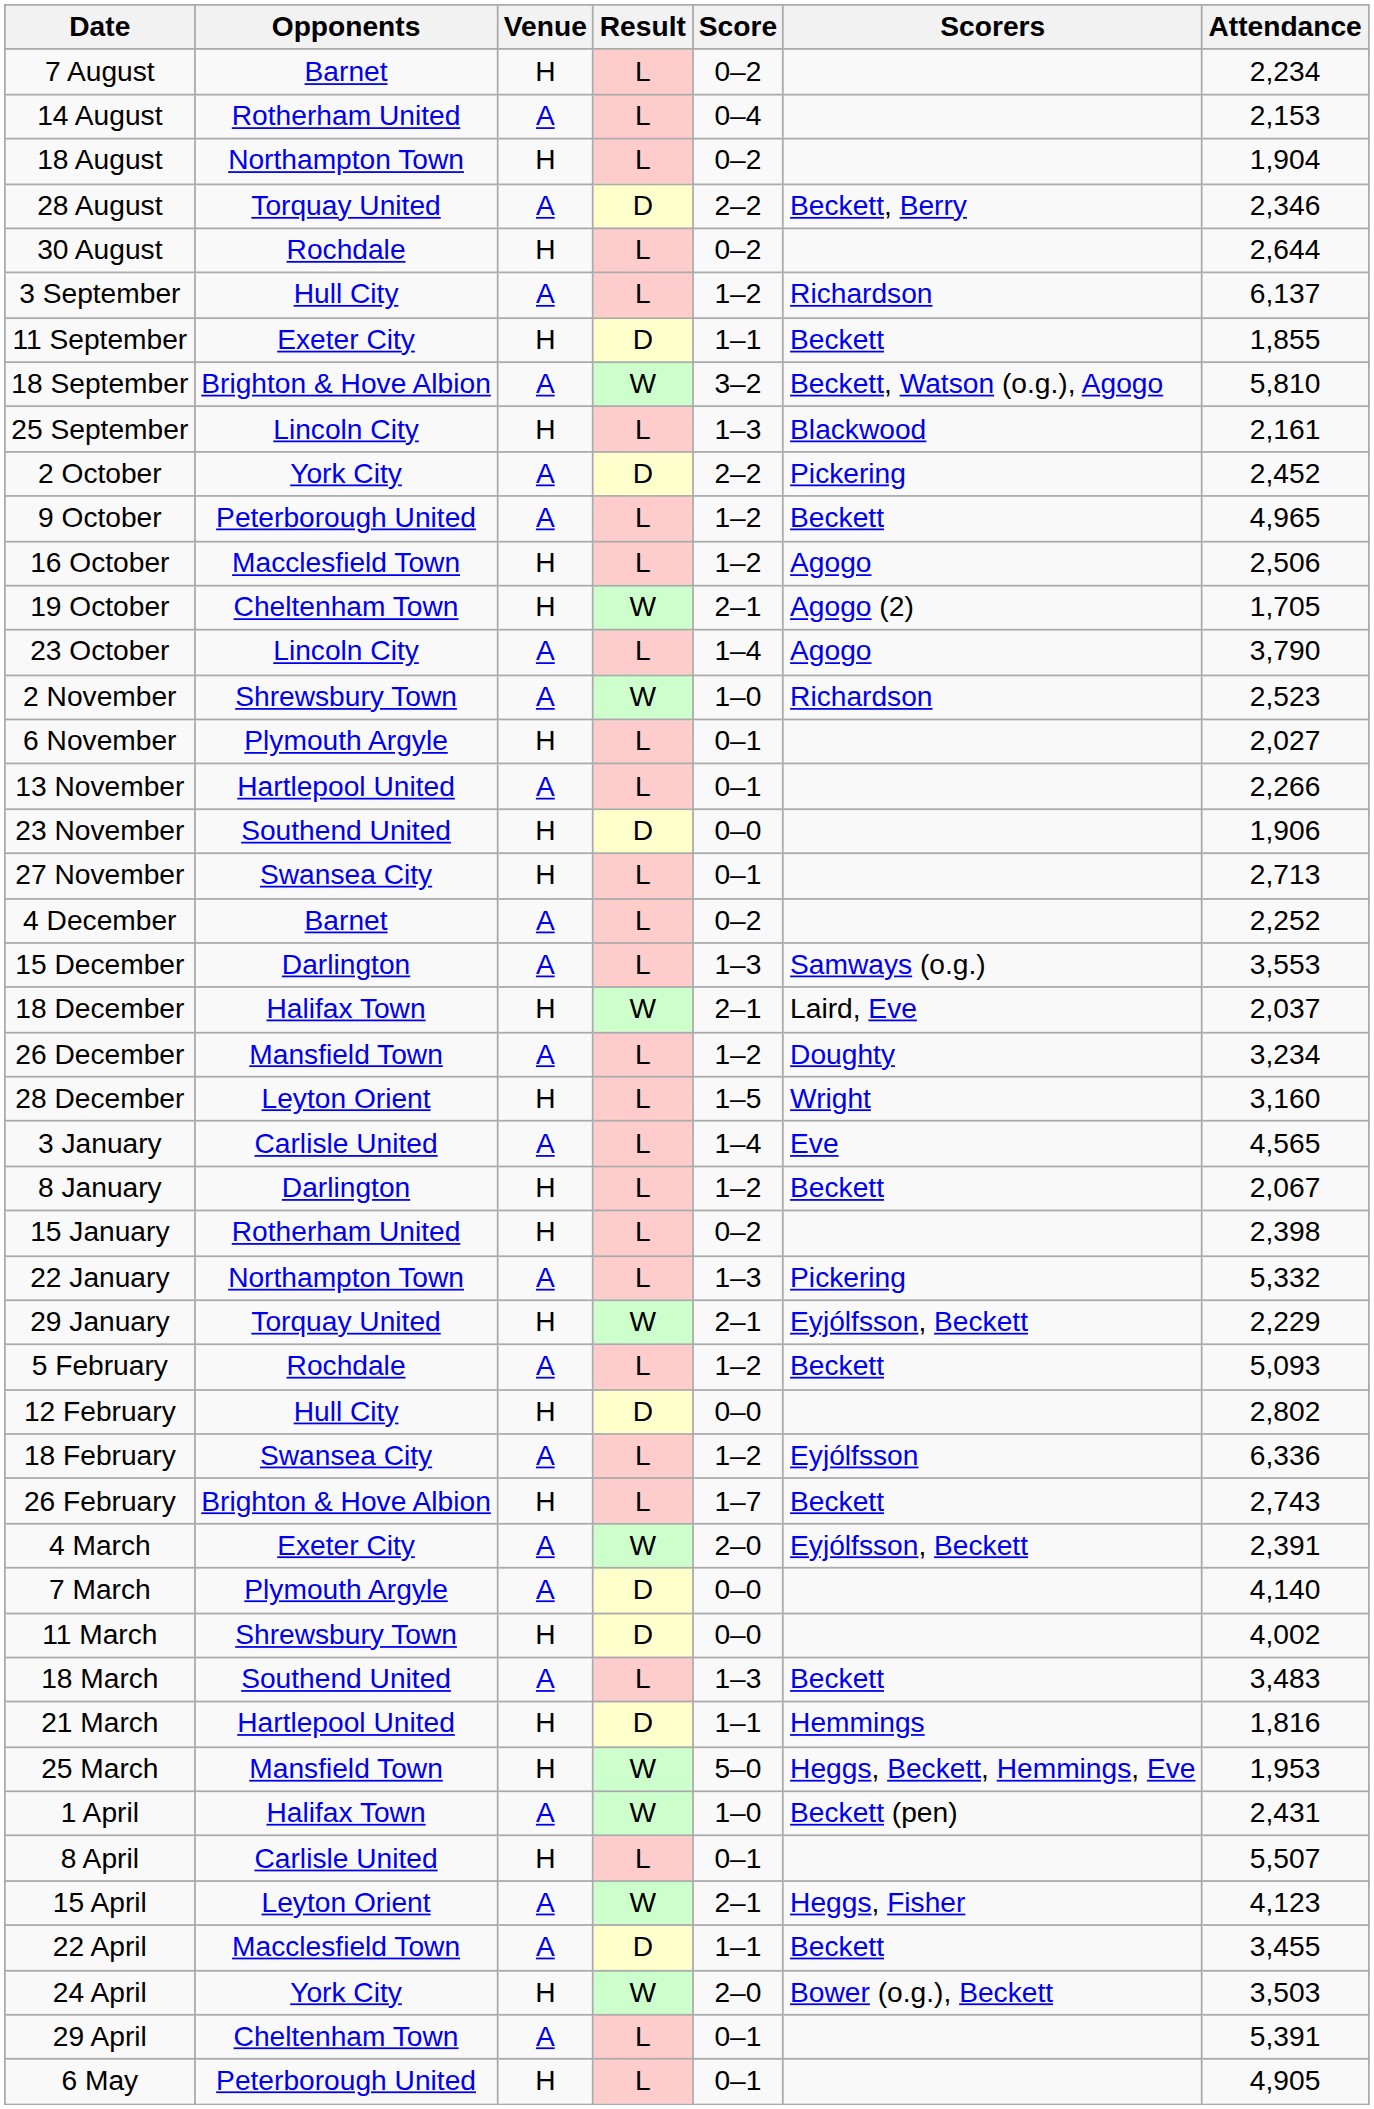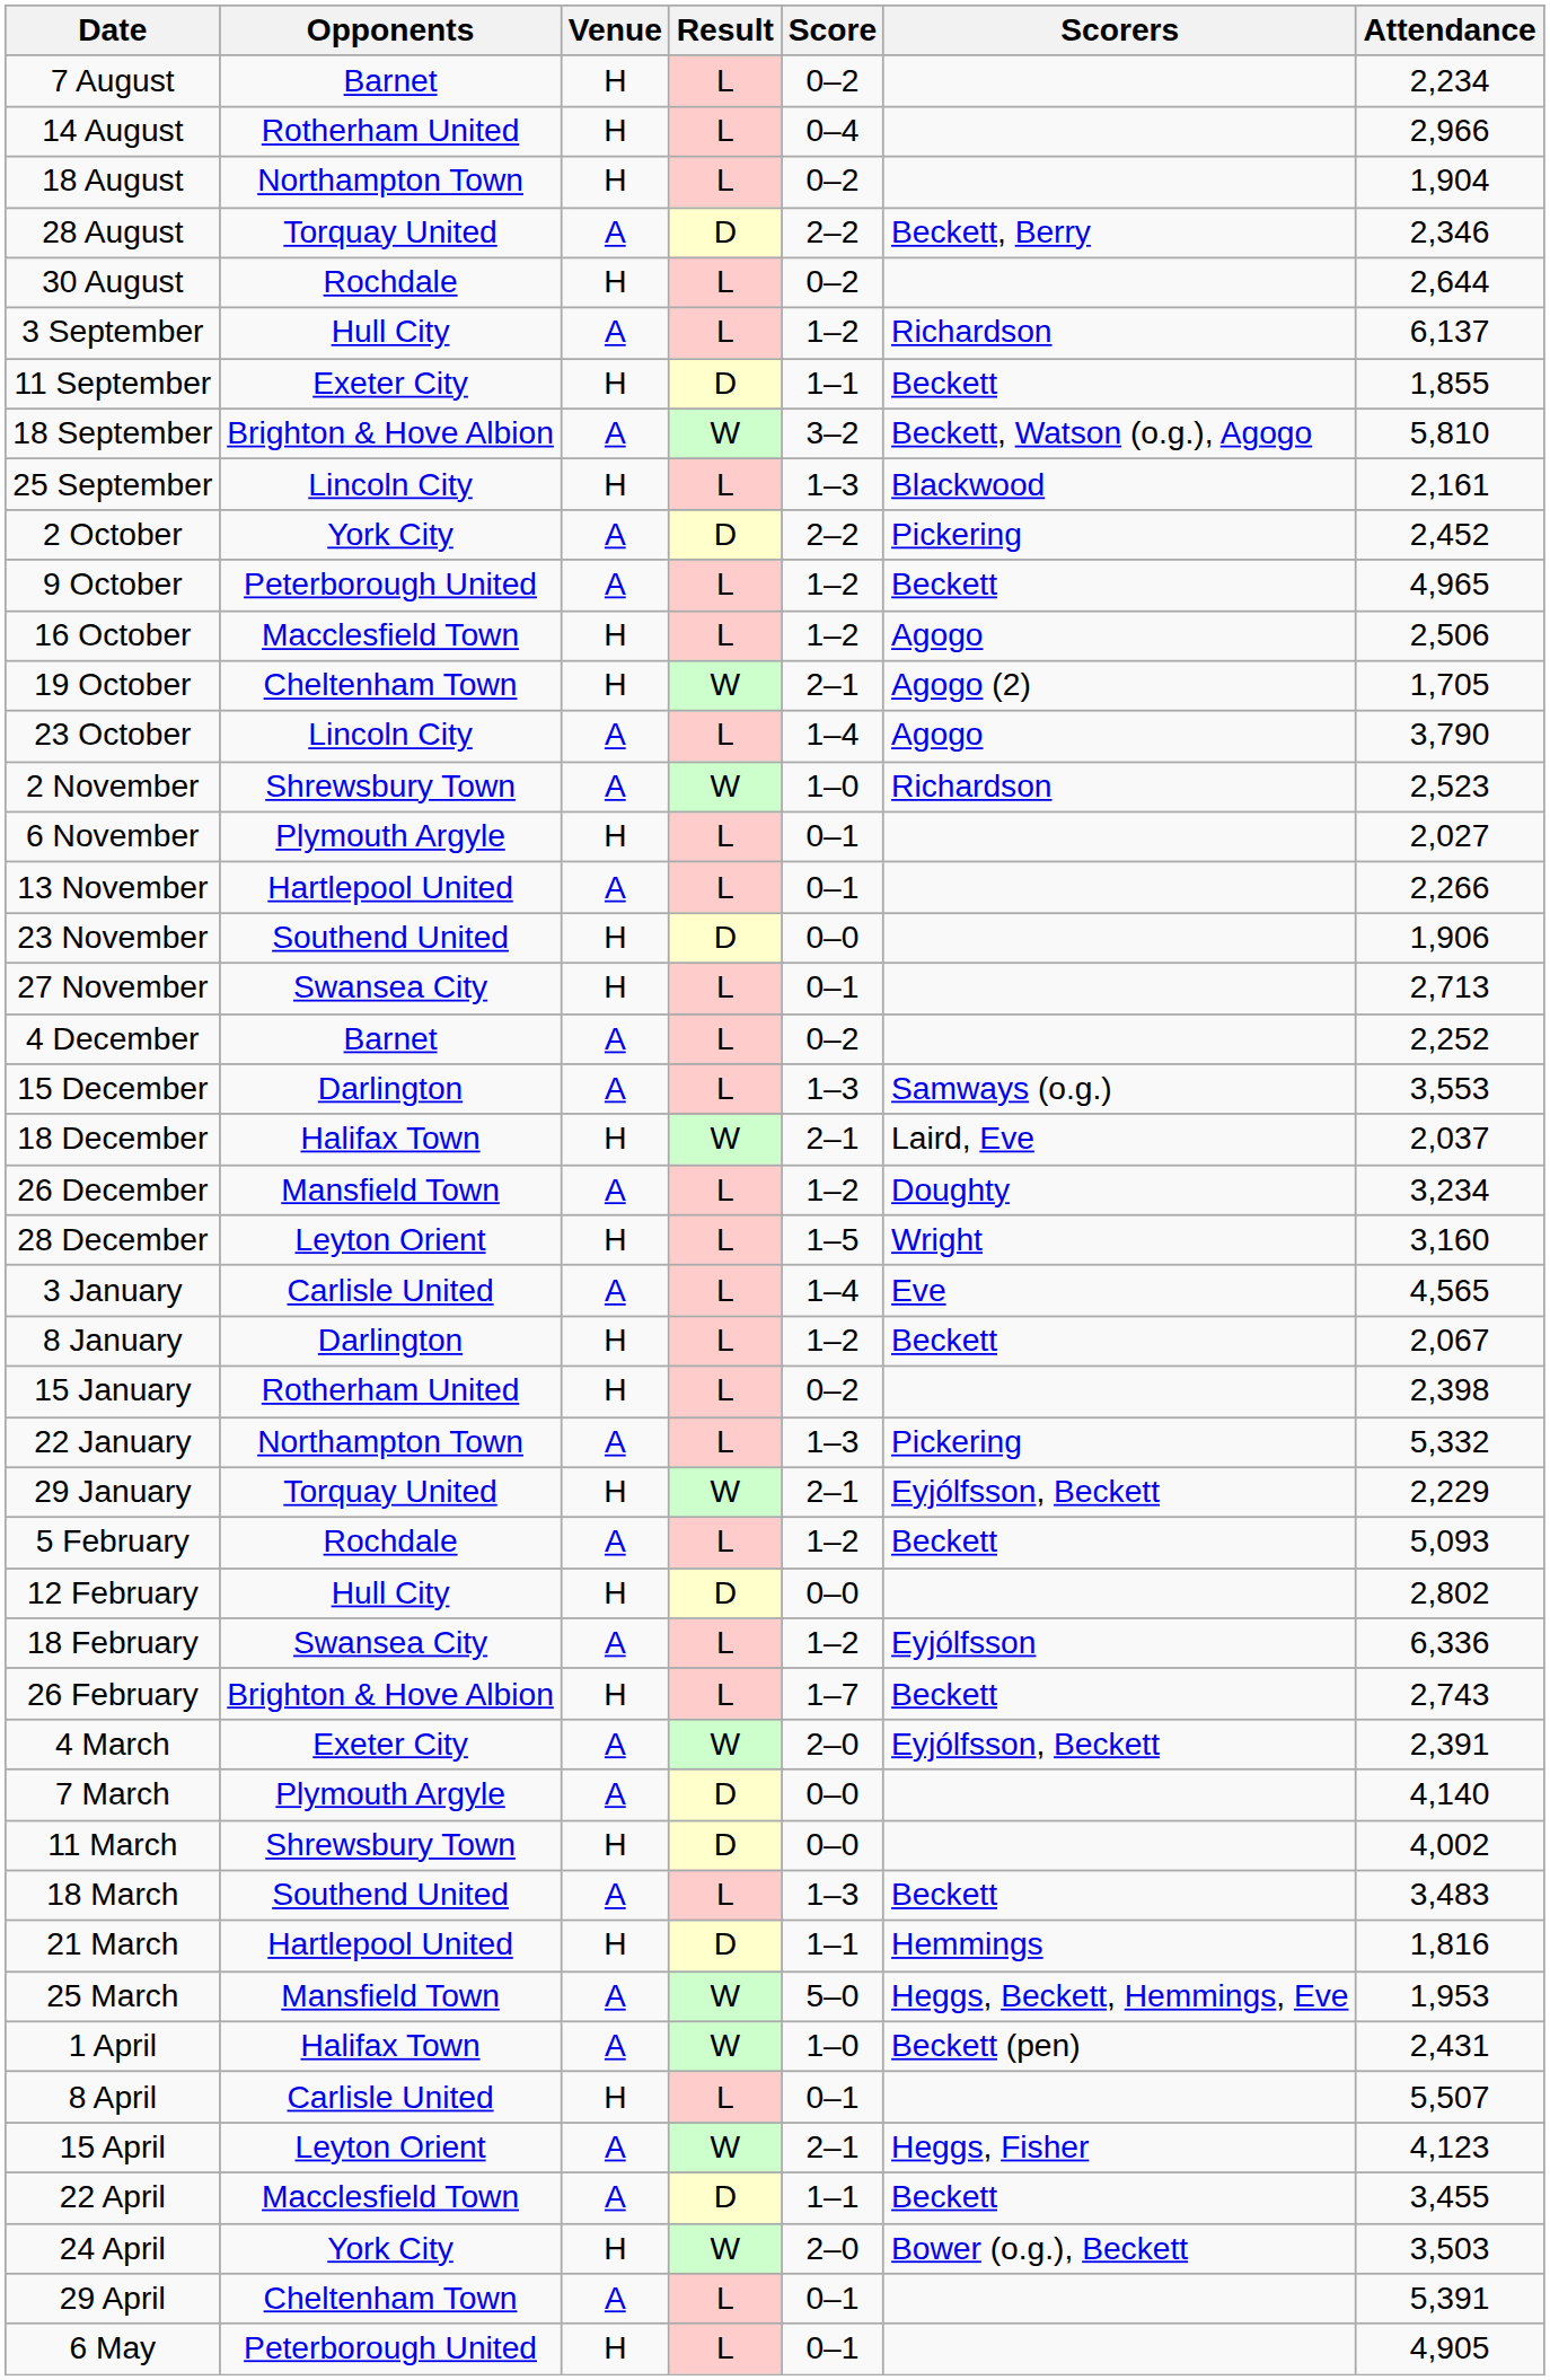 <table class="wikitable" style="text-align:center">
 <tr>
 <th>Date</th>
 <th>Opponents</th>
 <th>Venue</th>
 <th>Result</th>
 <th>Score</th>
 <th>Scorers</th>
 <th>Attendance</th>
 </tr>
 <tr>
 <td>7 August</td>
 <td><a href='#'>Barnet</a></td>
 <td>H</td>
 <td style="background-color:#FFCCCC">L</td>
 <td>0–2</td>
 <td align="left"></td>
 <td>2,234</td>
 </tr>
 <tr>
 <td>14 August</td>
 <td><a href='#'>Rotherham United</a></td>
-<td><a href='#'>A</a></td>
+<td>H</td>
 <td style="background-color:#FFCCCC">L</td>
 <td>0–4</td>
 <td align="left"></td>
-<td>2,153</td>
+<td>2,966</td>
 </tr>
 <tr>
 <td>18 August</td>
 <td><a href='#'>Northampton Town</a></td>
 <td>H</td>
 <td style="background-color:#FFCCCC">L</td>
 <td>0–2</td>
 <td align="left"></td>
 <td>1,904</td>
 </tr>
 <tr>
 <td>28 August</td>
 <td><a href='#'>Torquay United</a></td>
 <td><a href='#'>A</a></td>
 <td style="background-color:#FFFFCC">D</td>
 <td>2–2</td>
 <td align="left"><a href='#'>Beckett</a>, <a href='#'>Berry</a></td>
 <td>2,346</td>
 </tr>
 <tr>
 <td>30 August</td>
 <td><a href='#'>Rochdale</a></td>
 <td>H</td>
 <td style="background-color:#FFCCCC">L</td>
 <td>0–2</td>
 <td align="left"></td>
 <td>2,644</td>
 </tr>
 <tr>
 <td>3 September</td>
 <td><a href='#'>Hull City</a></td>
 <td><a href='#'>A</a></td>
 <td style="background-color:#FFCCCC">L</td>
 <td>1–2</td>
 <td align="left"><a href='#'>Richardson</a></td>
 <td>6,137</td>
 </tr>
 <tr>
 <td>11 September</td>
 <td><a href='#'>Exeter City</a></td>
 <td>H</td>
 <td style="background-color:#FFFFCC">D</td>
 <td>1–1</td>
 <td align="left"><a href='#'>Beckett</a></td>
 <td>1,855</td>
 </tr>
 <tr>
 <td>18 September</td>
 <td><a href='#'>Brighton & Hove Albion</a></td>
 <td><a href='#'>A</a></td>
 <td style="background-color:#CCFFCC">W</td>
 <td>3–2</td>
 <td align="left"><a href='#'>Beckett</a>, <a href='#'>Watson</a> (o.g.), <a href='#'>Agogo</a></td>
 <td>5,810</td>
 </tr>
 <tr>
 <td>25 September</td>
 <td><a href='#'>Lincoln City</a></td>
 <td>H</td>
 <td style="background-color:#FFCCCC">L</td>
 <td>1–3</td>
 <td align="left"><a href='#'>Blackwood</a></td>
 <td>2,161</td>
 </tr>
 <tr>
 <td>2 October</td>
 <td><a href='#'>York City</a></td>
 <td><a href='#'>A</a></td>
 <td style="background-color:#FFFFCC">D</td>
 <td>2–2</td>
 <td align="left"><a href='#'>Pickering</a></td>
 <td>2,452</td>
 </tr>
 <tr>
 <td>9 October</td>
 <td><a href='#'>Peterborough United</a></td>
 <td><a href='#'>A</a></td>
 <td style="background-color:#FFCCCC">L</td>
 <td>1–2</td>
 <td align="left"><a href='#'>Beckett</a></td>
 <td>4,965</td>
 </tr>
 <tr>
 <td>16 October</td>
 <td><a href='#'>Macclesfield Town</a></td>
 <td>H</td>
 <td style="background-color:#FFCCCC">L</td>
 <td>1–2</td>
 <td align="left"><a href='#'>Agogo</a></td>
 <td>2,506</td>
 </tr>
 <tr>
 <td>19 October</td>
 <td><a href='#'>Cheltenham Town</a></td>
 <td>H</td>
 <td style="background-color:#CCFFCC">W</td>
 <td>2–1</td>
 <td align="left"><a href='#'>Agogo</a> (2)</td>
 <td>1,705</td>
 </tr>
 <tr>
 <td>23 October</td>
 <td><a href='#'>Lincoln City</a></td>
 <td><a href='#'>A</a></td>
 <td style="background-color:#FFCCCC">L</td>
 <td>1–4</td>
 <td align="left"><a href='#'>Agogo</a></td>
 <td>3,790</td>
 </tr>
 <tr>
 <td>2 November</td>
 <td><a href='#'>Shrewsbury Town</a></td>
 <td><a href='#'>A</a></td>
 <td style="background-color:#CCFFCC">W</td>
 <td>1–0</td>
 <td align="left"><a href='#'>Richardson</a></td>
 <td>2,523</td>
 </tr>
 <tr>
 <td>6 November</td>
 <td><a href='#'>Plymouth Argyle</a></td>
 <td>H</td>
 <td style="background-color:#FFCCCC">L</td>
 <td>0–1</td>
 <td align="left"></td>
 <td>2,027</td>
 </tr>
 <tr>
 <td>13 November</td>
 <td><a href='#'>Hartlepool United</a></td>
 <td><a href='#'>A</a></td>
 <td style="background-color:#FFCCCC">L</td>
 <td>0–1</td>
 <td align="left"></td>
 <td>2,266</td>
 </tr>
 <tr>
 <td>23 November</td>
 <td><a href='#'>Southend United</a></td>
 <td>H</td>
 <td style="background-color:#FFFFCC">D</td>
 <td>0–0</td>
 <td align="left"></td>
 <td>1,906</td>
 </tr>
 <tr>
 <td>27 November</td>
 <td><a href='#'>Swansea City</a></td>
 <td>H</td>
 <td style="background-color:#FFCCCC">L</td>
 <td>0–1</td>
 <td align="left"></td>
 <td>2,713</td>
 </tr>
 <tr>
 <td>4 December</td>
 <td><a href='#'>Barnet</a></td>
 <td><a href='#'>A</a></td>
 <td style="background-color:#FFCCCC">L</td>
 <td>0–2</td>
 <td align="left"></td>
 <td>2,252</td>
 </tr>
 <tr>
 <td>15 December</td>
 <td><a href='#'>Darlington</a></td>
 <td><a href='#'>A</a></td>
 <td style="background-color:#FFCCCC">L</td>
 <td>1–3</td>
 <td align="left"><a href='#'>Samways</a> (o.g.)</td>
 <td>3,553</td>
 </tr>
 <tr>
 <td>18 December</td>
 <td><a href='#'>Halifax Town</a></td>
 <td>H</td>
 <td style="background-color:#CCFFCC">W</td>
 <td>2–1</td>
 <td align="left">Laird, <a href='#'>Eve</a></td>
 <td>2,037</td>
 </tr>
 <tr>
 <td>26 December</td>
 <td><a href='#'>Mansfield Town</a></td>
 <td><a href='#'>A</a></td>
 <td style="background-color:#FFCCCC">L</td>
 <td>1–2</td>
 <td align="left"><a href='#'>Doughty</a></td>
 <td>3,234</td>
 </tr>
 <tr>
 <td>28 December</td>
 <td><a href='#'>Leyton Orient</a></td>
 <td>H</td>
 <td style="background-color:#FFCCCC">L</td>
 <td>1–5</td>
 <td align="left"><a href='#'>Wright</a></td>
 <td>3,160</td>
 </tr>
 <tr>
 <td>3 January</td>
 <td><a href='#'>Carlisle United</a></td>
 <td><a href='#'>A</a></td>
 <td style="background-color:#FFCCCC">L</td>
 <td>1–4</td>
 <td align="left"><a href='#'>Eve</a></td>
 <td>4,565</td>
 </tr>
 <tr>
 <td>8 January</td>
 <td><a href='#'>Darlington</a></td>
 <td>H</td>
 <td style="background-color:#FFCCCC">L</td>
 <td>1–2</td>
 <td align="left"><a href='#'>Beckett</a></td>
 <td>2,067</td>
 </tr>
 <tr>
 <td>15 January</td>
 <td><a href='#'>Rotherham United</a></td>
 <td>H</td>
 <td style="background-color:#FFCCCC">L</td>
 <td>0–2</td>
 <td align="left"></td>
 <td>2,398</td>
 </tr>
 <tr>
 <td>22 January</td>
 <td><a href='#'>Northampton Town</a></td>
 <td><a href='#'>A</a></td>
 <td style="background-color:#FFCCCC">L</td>
 <td>1–3</td>
 <td align="left"><a href='#'>Pickering</a></td>
 <td>5,332</td>
 </tr>
 <tr>
 <td>29 January</td>
 <td><a href='#'>Torquay United</a></td>
 <td>H</td>
 <td style="background-color:#CCFFCC">W</td>
 <td>2–1</td>
 <td align="left"><a href='#'>Eyjólfsson</a>, <a href='#'>Beckett</a></td>
 <td>2,229</td>
 </tr>
 <tr>
 <td>5 February</td>
 <td><a href='#'>Rochdale</a></td>
 <td><a href='#'>A</a></td>
 <td style="background-color:#FFCCCC">L</td>
 <td>1–2</td>
 <td align="left"><a href='#'>Beckett</a></td>
 <td>5,093</td>
 </tr>
 <tr>
 <td>12 February</td>
 <td><a href='#'>Hull City</a></td>
 <td>H</td>
 <td style="background-color:#FFFFCC">D</td>
 <td>0–0</td>
 <td align="left"></td>
 <td>2,802</td>
 </tr>
 <tr>
 <td>18 February</td>
 <td><a href='#'>Swansea City</a></td>
 <td><a href='#'>A</a></td>
 <td style="background-color:#FFCCCC">L</td>
 <td>1–2</td>
 <td align="left"><a href='#'>Eyjólfsson</a></td>
 <td>6,336</td>
 </tr>
 <tr>
 <td>26 February</td>
 <td><a href='#'>Brighton & Hove Albion</a></td>
 <td>H</td>
 <td style="background-color:#FFCCCC">L</td>
 <td>1–7</td>
 <td align="left"><a href='#'>Beckett</a></td>
 <td>2,743</td>
 </tr>
 <tr>
 <td>4 March</td>
 <td><a href='#'>Exeter City</a></td>
 <td><a href='#'>A</a></td>
 <td style="background-color:#CCFFCC">W</td>
 <td>2–0</td>
 <td align="left"><a href='#'>Eyjólfsson</a>, <a href='#'>Beckett</a></td>
 <td>2,391</td>
 </tr>
 <tr>
 <td>7 March</td>
 <td><a href='#'>Plymouth Argyle</a></td>
 <td><a href='#'>A</a></td>
 <td style="background-color:#FFFFCC">D</td>
 <td>0–0</td>
 <td align="left"></td>
 <td>4,140</td>
 </tr>
 <tr>
 <td>11 March</td>
 <td><a href='#'>Shrewsbury Town</a></td>
 <td>H</td>
 <td style="background-color:#FFFFCC">D</td>
 <td>0–0</td>
 <td align="left"></td>
 <td>4,002</td>
 </tr>
 <tr>
 <td>18 March</td>
 <td><a href='#'>Southend United</a></td>
 <td><a href='#'>A</a></td>
 <td style="background-color:#FFCCCC">L</td>
 <td>1–3</td>
 <td align="left"><a href='#'>Beckett</a></td>
 <td>3,483</td>
 </tr>
 <tr>
 <td>21 March</td>
 <td><a href='#'>Hartlepool United</a></td>
 <td>H</td>
 <td style="background-color:#FFFFCC">D</td>
 <td>1–1</td>
 <td align="left"><a href='#'>Hemmings</a></td>
 <td>1,816</td>
 </tr>
 <tr>
 <td>25 March</td>
 <td><a href='#'>Mansfield Town</a></td>
-<td>H</td>
+<td><a href='#'>A</a></td>
 <td style="background-color:#CCFFCC">W</td>
 <td>5–0</td>
 <td align="left"><a href='#'>Heggs</a>, <a href='#'>Beckett</a>, <a href='#'>Hemmings</a>, <a href='#'>Eve</a></td>
 <td>1,953</td>
 </tr>
 <tr>
 <td>1 April</td>
 <td><a href='#'>Halifax Town</a></td>
 <td><a href='#'>A</a></td>
 <td style="background-color:#CCFFCC">W</td>
 <td>1–0</td>
 <td align="left"><a href='#'>Beckett</a> (pen)</td>
 <td>2,431</td>
 </tr>
 <tr>
 <td>8 April</td>
 <td><a href='#'>Carlisle United</a></td>
 <td>H</td>
 <td style="background-color:#FFCCCC">L</td>
 <td>0–1</td>
 <td align="left"></td>
 <td>5,507</td>
 </tr>
 <tr>
 <td>15 April</td>
 <td><a href='#'>Leyton Orient</a></td>
 <td><a href='#'>A</a></td>
 <td style="background-color:#CCFFCC">W</td>
 <td>2–1</td>
 <td align="left"><a href='#'>Heggs</a>, <a href='#'>Fisher</a></td>
 <td>4,123</td>
 </tr>
 <tr>
 <td>22 April</td>
 <td><a href='#'>Macclesfield Town</a></td>
 <td><a href='#'>A</a></td>
 <td style="background-color:#FFFFCC">D</td>
 <td>1–1</td>
 <td align="left"><a href='#'>Beckett</a></td>
 <td>3,455</td>
 </tr>
 <tr>
 <td>24 April</td>
 <td><a href='#'>York City</a></td>
 <td>H</td>
 <td style="background-color:#CCFFCC">W</td>
 <td>2–0</td>
 <td align="left"><a href='#'>Bower</a> (o.g.), <a href='#'>Beckett</a></td>
 <td>3,503</td>
 </tr>
 <tr>
 <td>29 April</td>
 <td><a href='#'>Cheltenham Town</a></td>
 <td><a href='#'>A</a></td>
 <td style="background-color:#FFCCCC">L</td>
 <td>0–1</td>
 <td align="left"></td>
 <td>5,391</td>
 </tr>
 <tr>
 <td>6 May</td>
 <td><a href='#'>Peterborough United</a></td>
 <td>H</td>
 <td style="background-color:#FFCCCC">L</td>
 <td>0–1</td>
 <td align="left"></td>
 <td>4,905</td>
 </tr>
 </table>
